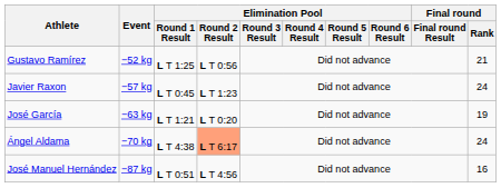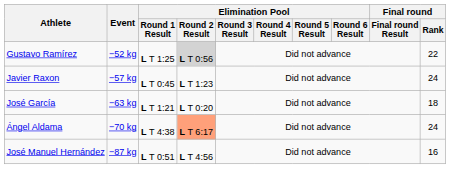 <table class="wikitable" style="font-size:90%">
 <tr>
 <th rowspan="2">Athlete</th>
 <th rowspan="2">Event</th>
 <th colspan=6>Elimination Pool</th>
 <th colspan=2>Final round</th>
 </tr>
 <tr style="font-size: 95%">
 <th>Round 1<br>Result</th>
 <th>Round 2<br>Result</th>
 <th>Round 3<br>Result</th>
 <th>Round 4<br>Result</th>
 <th>Round 5<br>Result</th>
 <th>Round 6<br>Result</th>
 <th>Final round<br>Result</th>
 <th>Rank</th>
 </tr>
 <tr align=center>
 <td align=left><a href='#'>Gustavo Ramírez</a></td>
 <td align=left><a href='#'>−52 kg</a></td>
 <td><br><strong>L</strong> T 1:25</td>
-<td><br><strong>L</strong> T 0:56</td>
+<td style="background: lightgrey;"><br><strong>L</strong> T 0:56</td>
 <td colspan=5>Did not advance</td>
-<td>21</td>
+<td>22</td>
 </tr>
 <tr align=center>
 <td align=left><a href='#'>Javier Raxon</a></td>
 <td align=left><a href='#'>−57 kg</a></td>
 <td><br><strong>L</strong> T 0:45</td>
 <td><br><strong>L</strong> T 1:23</td>
 <td colspan=5>Did not advance</td>
 <td>24</td>
 </tr>
 <tr align=center>
 <td align=left><a href='#'>José García</a></td>
 <td align=left><a href='#'>−63 kg</a></td>
 <td><br><strong>L</strong> T 1:21</td>
 <td><br><strong>L</strong> T 0:20</td>
 <td colspan=5>Did not advance</td>
-<td>19</td>
+<td>18</td>
 </tr>
 <tr align=center>
 <td align=left><a href='#'>Ángel Aldama</a></td>
 <td align=left><a href='#'>−70 kg</a></td>
 <td><br><strong>L</strong> T 4:38</td>
 <td style="background: lightsalmon;"><br><strong>L</strong> T 6:17</td>
 <td colspan=5>Did not advance</td>
 <td>24</td>
 </tr>
 <tr align=center>
 <td align=left><a href='#'>José Manuel Hernández</a></td>
 <td align=left><a href='#'>−87 kg</a></td>
 <td><br><strong>L</strong> T 0:51</td>
 <td><br><strong>L</strong> T 4:56</td>
 <td colspan=5>Did not advance</td>
 <td>16</td>
 </tr>
 </table>
